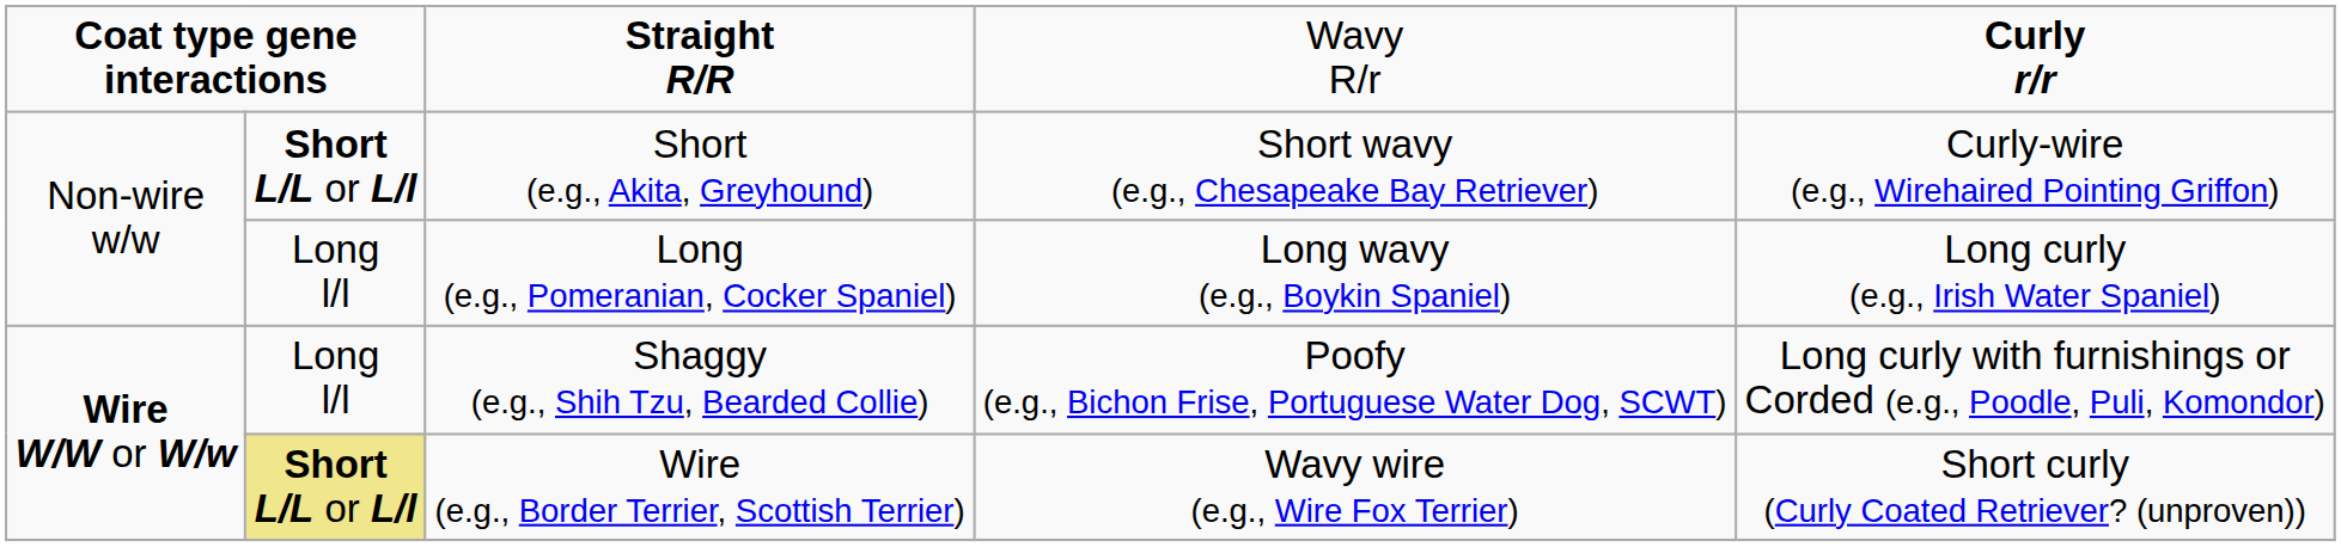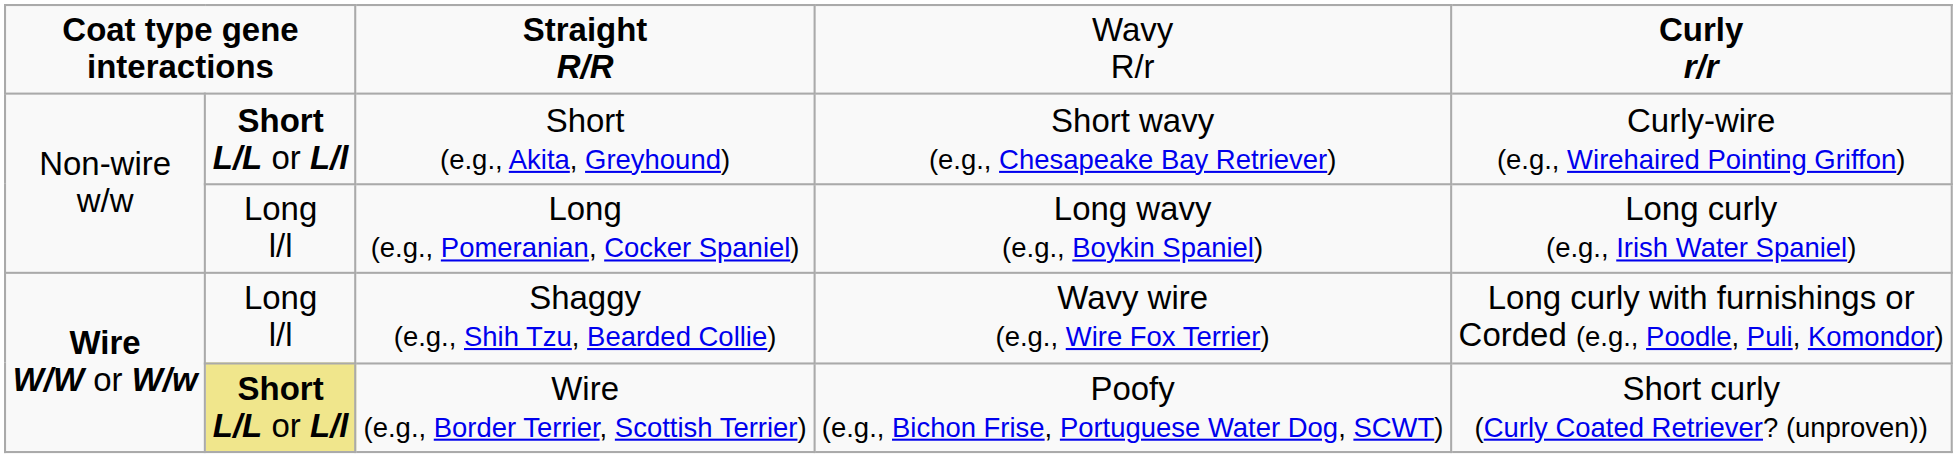 <table class=wikitable>
 <tr>
 <td colspan="2" align=center><strong>Coat type gene<br>interactions</strong></td>
 <td align=center><strong>Straight <br><em>R/R<strong><em></td>
 <td align=center></strong>Wavy <br></em>R/r</em></strong></td>
 <td align=center><strong>Curly <br><em>r/r<strong><em></td>
 </tr>
 <tr>
 <td rowspan="2" align=center></strong>Non-wire<br></em>w/w</em></strong></td>
 <td align=center><strong>Short<br><em>L/L</em> </strong>or<strong> <em>L/l<strong><em></td>
 <td align=center>Short <br> <small>(e.g., <a href='#'>Akita</a>, <a href='#'>Greyhound</a>)</small></td>
 <td align=center>Short wavy <br> <small>(e.g., <a href='#'>Chesapeake Bay Retriever</a>)</small></td>
 <td align=center>Curly-wire <br> <small>(e.g., <a href='#'>Wirehaired Pointing Griffon</a>)</small></td>
 </tr>
 <tr>
 <td align=center></strong>Long<br></em>l/l</em></strong></td>
 <td align=center>Long <br> <small>(e.g., <a href='#'>Pomeranian</a>, <a href='#'>Cocker Spaniel</a>)</small></td>
 <td align=center>Long wavy <br> <small>(e.g., <a href='#'>Boykin Spaniel</a>)</small></td>
 <td align=center>Long curly <br> <small>(e.g., <a href='#'>Irish Water Spaniel</a>)</small></td>
 </tr>
 <tr>
 <td rowspan="2" align=center><strong>Wire<br><em>W/W</em> </strong>or<strong> <em>W/w<strong><em></td>
 <td align=center></strong>Long<br></em>l/l</em></strong></td>
 <td align=center>Shaggy <br> <small>(e.g., <a href='#'>Shih Tzu</a>, <a href='#'>Bearded Collie</a>)</small></td>
-<td align=center>Poofy <br> <small>(e.g., <a href='#'>Bichon Frise</a>, <a href='#'>Portuguese Water Dog</a>, <a href='#'>SCWT</a>)</small></td>
+<td align=center>Wavy wire <br> <small>(e.g., <a href='#'>Wire Fox Terrier</a>)</small></td>
 <td align=center>Long curly with furnishings or <br> Corded <small>(e.g., <a href='#'>Poodle</a>, <a href='#'>Puli</a>, <a href='#'>Komondor</a>)</small></td>
 </tr>
 <tr>
 <td align=center style="background: khaki;"><strong>Short<br><em>L/L</em> </strong>or<strong> <em>L/l<strong><em></td>
 <td align=center>Wire <br> <small>(e.g., <a href='#'>Border Terrier</a>, <a href='#'>Scottish Terrier</a>)</small></td>
-<td align=center>Wavy wire <br> <small>(e.g., <a href='#'>Wire Fox Terrier</a>)</small></td>
+<td align=center>Poofy <br> <small>(e.g., <a href='#'>Bichon Frise</a>, <a href='#'>Portuguese Water Dog</a>, <a href='#'>SCWT</a>)</small></td>
 <td align=center>Short curly <br> <small>(<a href='#'>Curly Coated Retriever</a>? (unproven))</small></td>
 </tr>
 </table>
